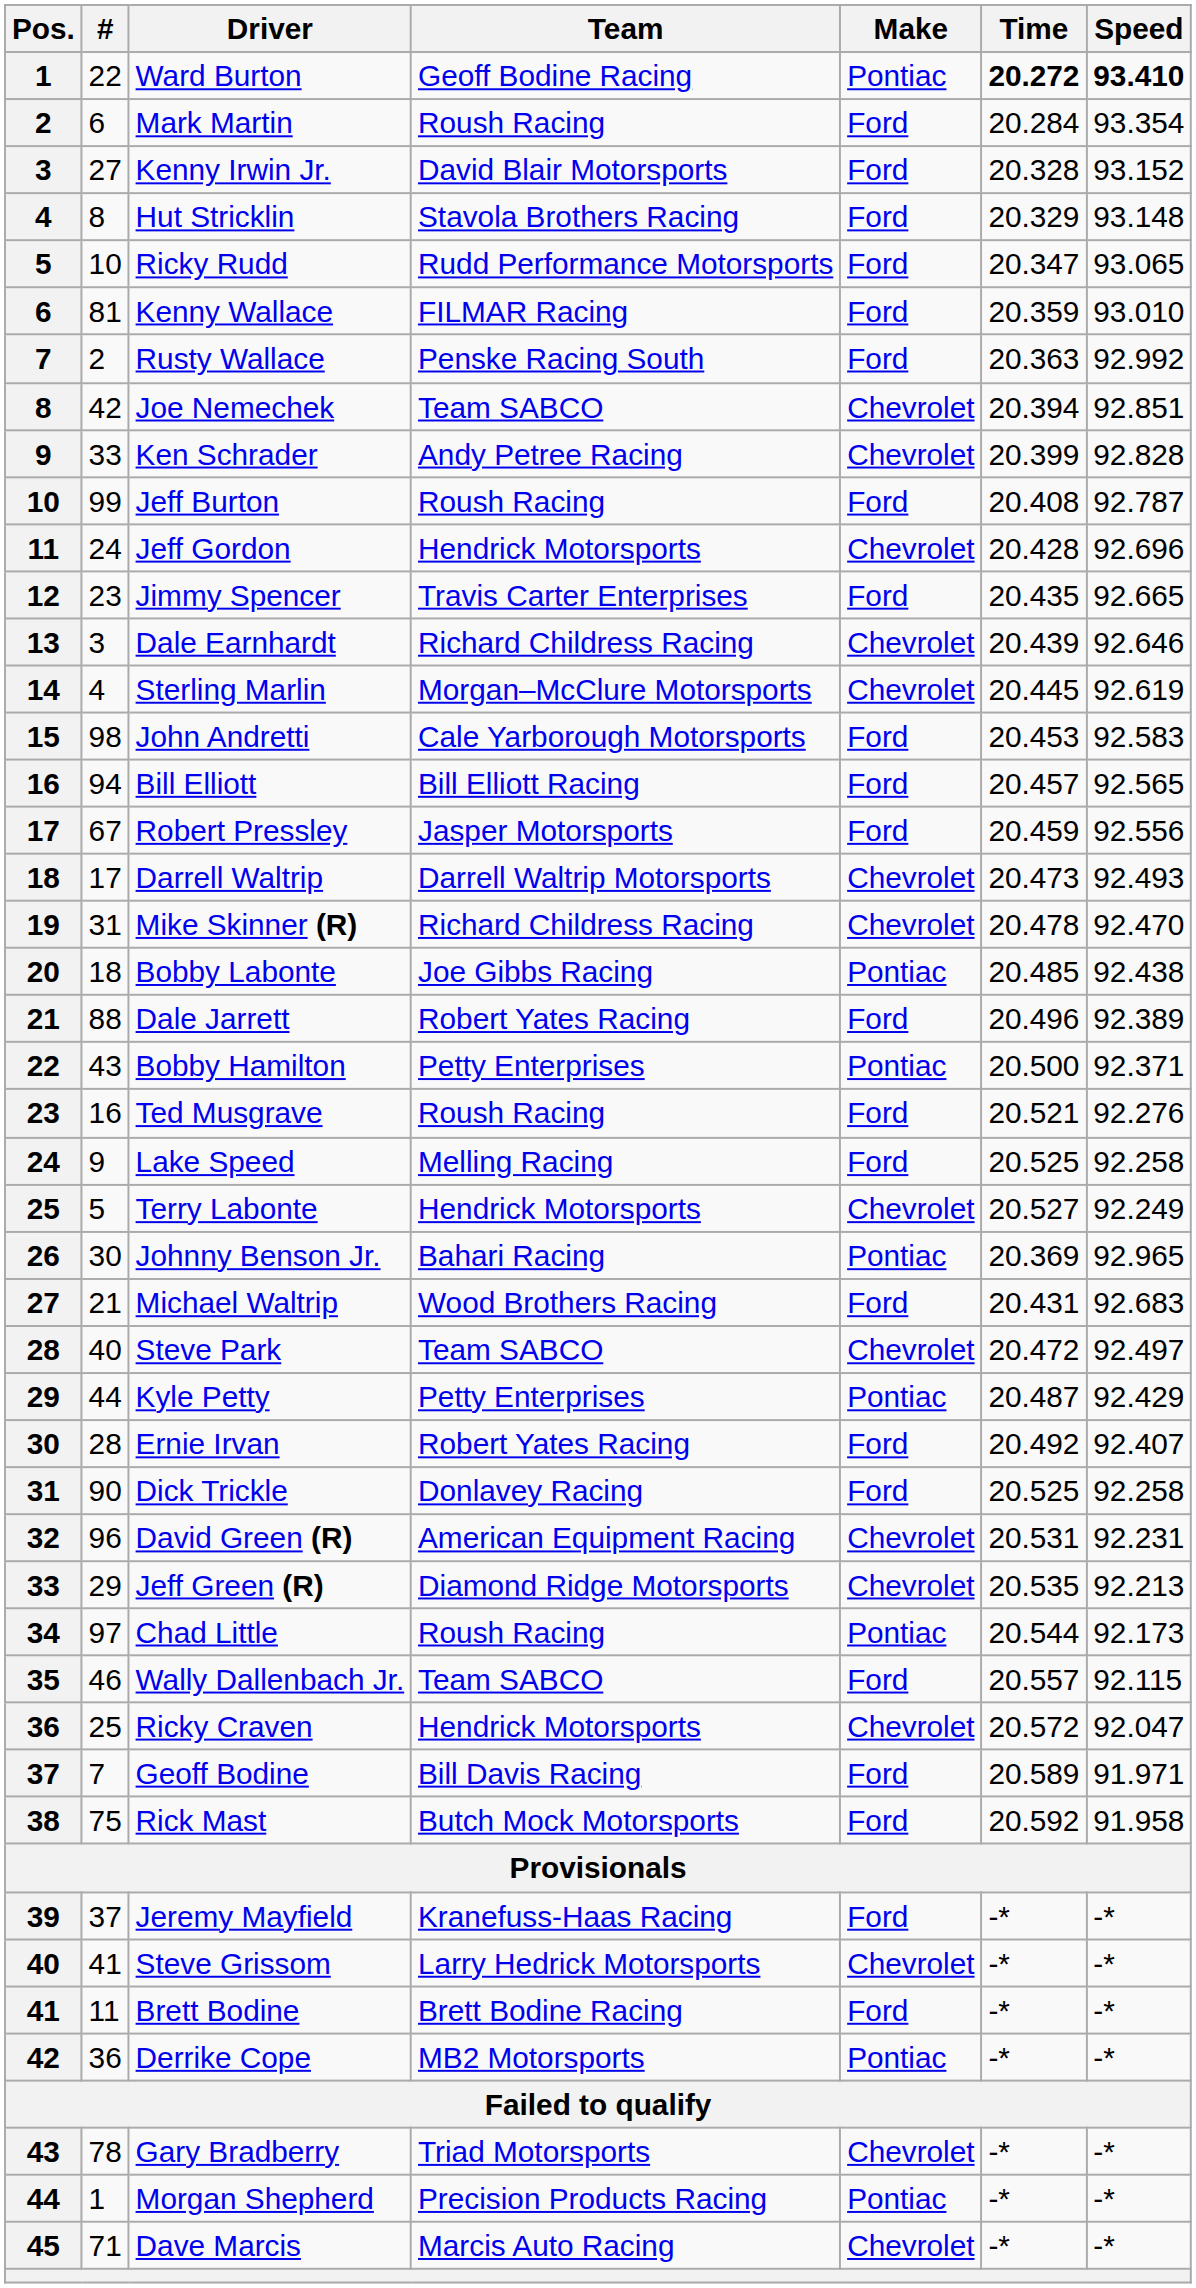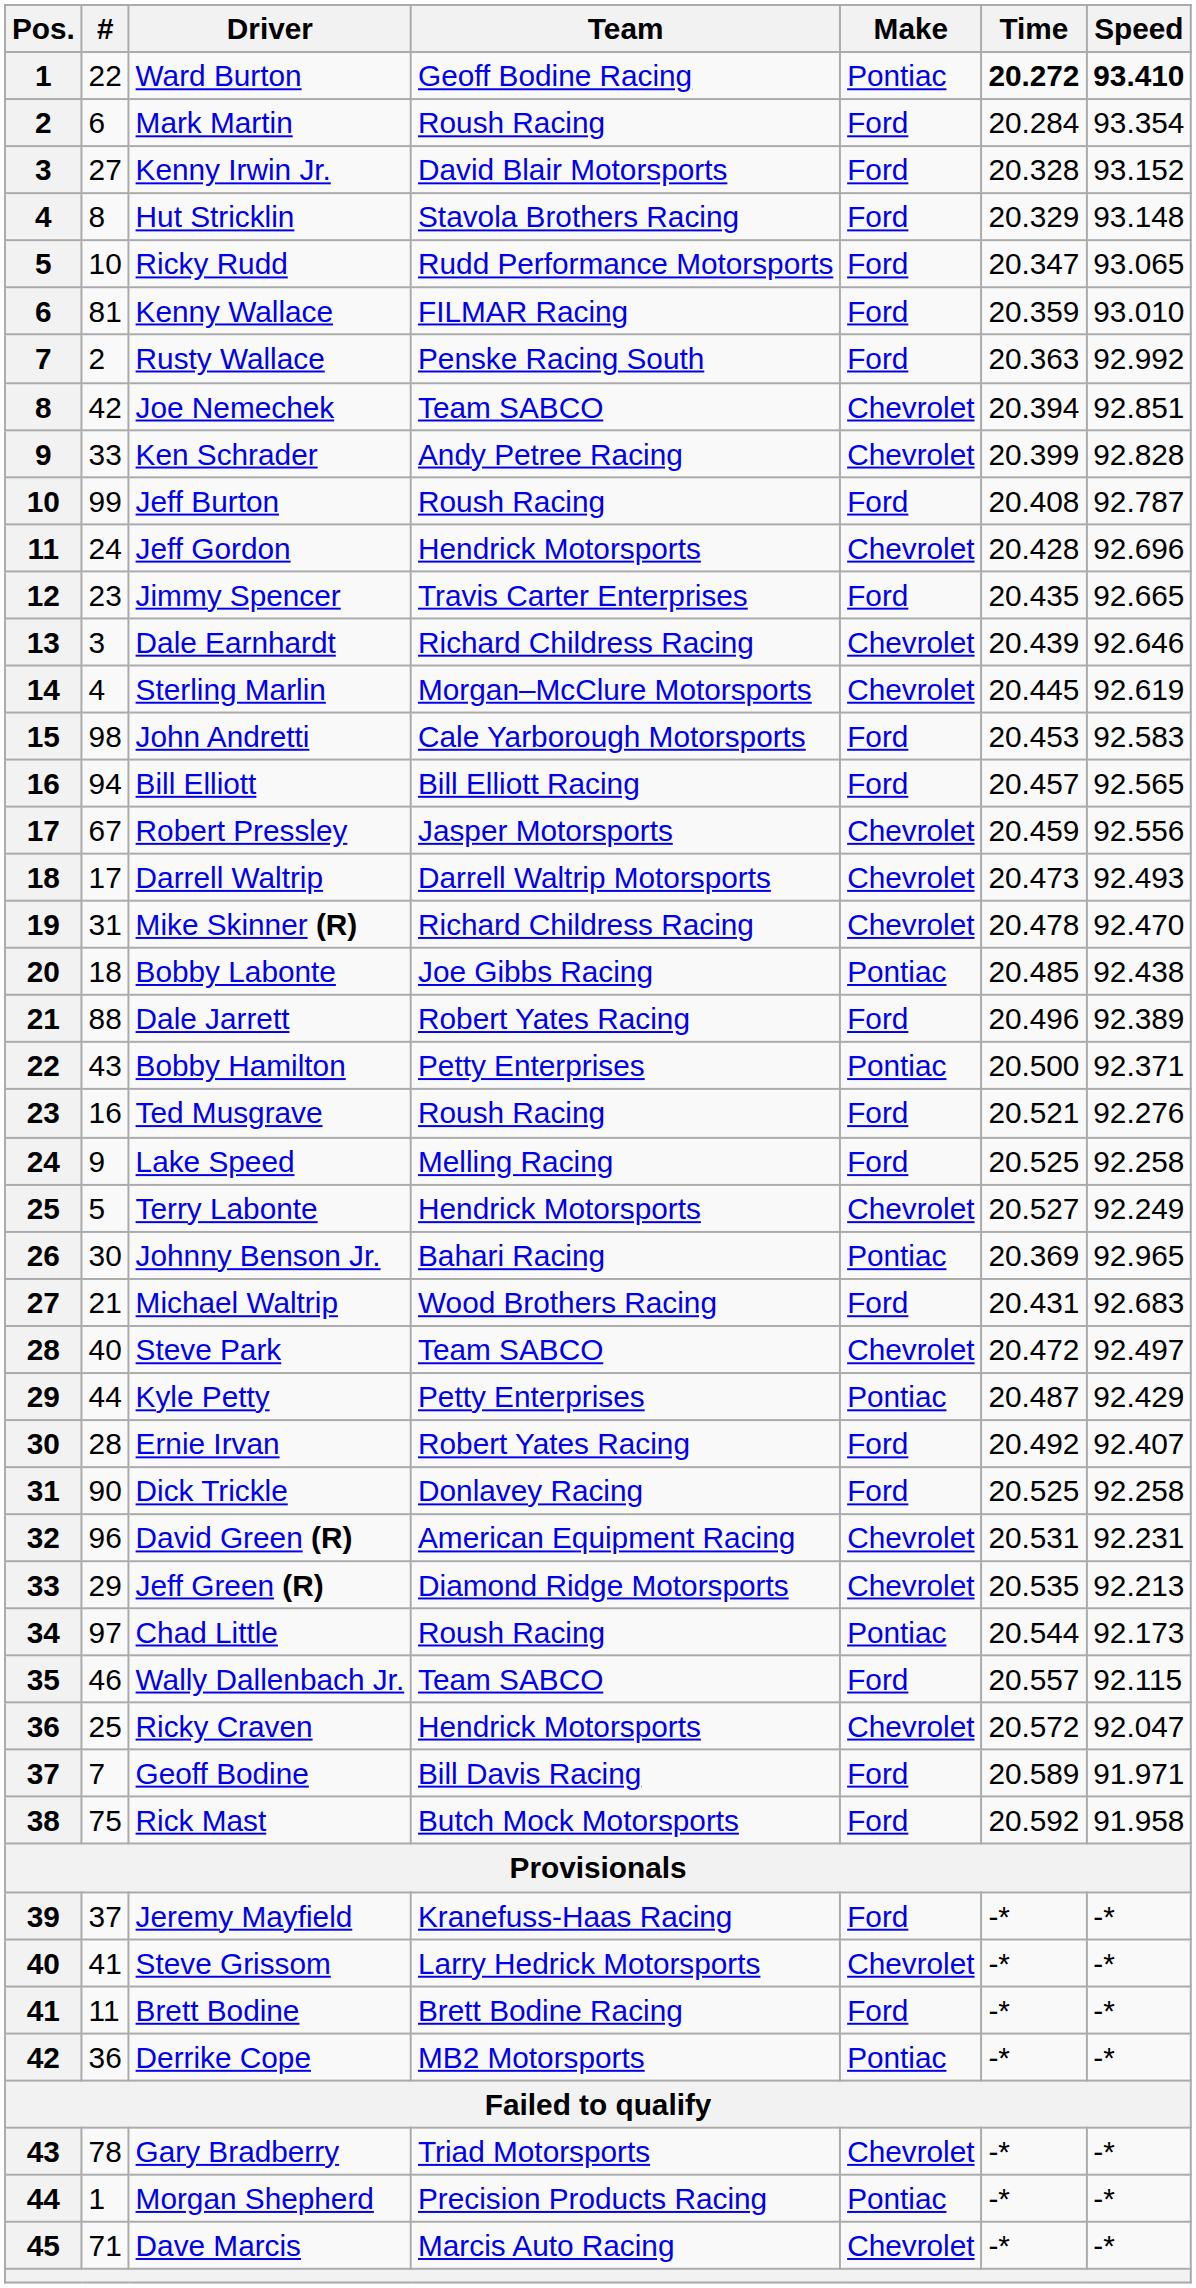 <table class="wikitable" style="font-size:95%">
 <tr>
 <th>Pos.</th>
 <th>#</th>
 <th>Driver</th>
 <th>Team</th>
 <th>Make</th>
 <th>Time</th>
 <th>Speed</th>
 </tr>
 <tr>
 <th>1</th>
 <td>22</td>
 <td><a href='#'>Ward Burton</a></td>
 <td><a href='#'>Geoff Bodine Racing</a></td>
 <td><a href='#'>Pontiac</a></td>
 <td><strong>20.272</strong></td>
 <td><strong>93.410</strong></td>
 </tr>
 <tr>
 <th>2</th>
 <td>6</td>
 <td><a href='#'>Mark Martin</a></td>
 <td><a href='#'>Roush Racing</a></td>
 <td><a href='#'>Ford</a></td>
 <td>20.284</td>
 <td>93.354</td>
 </tr>
 <tr>
 <th>3</th>
 <td>27</td>
 <td><a href='#'>Kenny Irwin Jr.</a></td>
 <td><a href='#'>David Blair Motorsports</a></td>
 <td><a href='#'>Ford</a></td>
 <td>20.328</td>
 <td>93.152</td>
 </tr>
 <tr>
 <th>4</th>
 <td>8</td>
 <td><a href='#'>Hut Stricklin</a></td>
 <td><a href='#'>Stavola Brothers Racing</a></td>
 <td><a href='#'>Ford</a></td>
 <td>20.329</td>
 <td>93.148</td>
 </tr>
 <tr>
 <th>5</th>
 <td>10</td>
 <td><a href='#'>Ricky Rudd</a></td>
 <td><a href='#'>Rudd Performance Motorsports</a></td>
 <td><a href='#'>Ford</a></td>
 <td>20.347</td>
 <td>93.065</td>
 </tr>
 <tr>
 <th>6</th>
 <td>81</td>
 <td><a href='#'>Kenny Wallace</a></td>
 <td><a href='#'>FILMAR Racing</a></td>
 <td><a href='#'>Ford</a></td>
 <td>20.359</td>
 <td>93.010</td>
 </tr>
 <tr>
 <th>7</th>
 <td>2</td>
 <td><a href='#'>Rusty Wallace</a></td>
 <td><a href='#'>Penske Racing South</a></td>
 <td><a href='#'>Ford</a></td>
 <td>20.363</td>
 <td>92.992</td>
 </tr>
 <tr>
 <th>8</th>
 <td>42</td>
 <td><a href='#'>Joe Nemechek</a></td>
 <td><a href='#'>Team SABCO</a></td>
 <td><a href='#'>Chevrolet</a></td>
 <td>20.394</td>
 <td>92.851</td>
 </tr>
 <tr>
 <th>9</th>
 <td>33</td>
 <td><a href='#'>Ken Schrader</a></td>
 <td><a href='#'>Andy Petree Racing</a></td>
 <td><a href='#'>Chevrolet</a></td>
 <td>20.399</td>
 <td>92.828</td>
 </tr>
 <tr>
 <th>10</th>
 <td>99</td>
 <td><a href='#'>Jeff Burton</a></td>
 <td><a href='#'>Roush Racing</a></td>
 <td><a href='#'>Ford</a></td>
 <td>20.408</td>
 <td>92.787</td>
 </tr>
 <tr>
 <th>11</th>
 <td>24</td>
 <td><a href='#'>Jeff Gordon</a></td>
 <td><a href='#'>Hendrick Motorsports</a></td>
 <td><a href='#'>Chevrolet</a></td>
 <td>20.428</td>
 <td>92.696</td>
 </tr>
 <tr>
 <th>12</th>
 <td>23</td>
 <td><a href='#'>Jimmy Spencer</a></td>
 <td><a href='#'>Travis Carter Enterprises</a></td>
 <td><a href='#'>Ford</a></td>
 <td>20.435</td>
 <td>92.665</td>
 </tr>
 <tr>
 <th>13</th>
 <td>3</td>
 <td><a href='#'>Dale Earnhardt</a></td>
 <td><a href='#'>Richard Childress Racing</a></td>
 <td><a href='#'>Chevrolet</a></td>
 <td>20.439</td>
 <td>92.646</td>
 </tr>
 <tr>
 <th>14</th>
 <td>4</td>
 <td><a href='#'>Sterling Marlin</a></td>
 <td><a href='#'>Morgan–McClure Motorsports</a></td>
 <td><a href='#'>Chevrolet</a></td>
 <td>20.445</td>
 <td>92.619</td>
 </tr>
 <tr>
 <th>15</th>
 <td>98</td>
 <td><a href='#'>John Andretti</a></td>
 <td><a href='#'>Cale Yarborough Motorsports</a></td>
 <td><a href='#'>Ford</a></td>
 <td>20.453</td>
 <td>92.583</td>
 </tr>
 <tr>
 <th>16</th>
 <td>94</td>
 <td><a href='#'>Bill Elliott</a></td>
 <td><a href='#'>Bill Elliott Racing</a></td>
 <td><a href='#'>Ford</a></td>
 <td>20.457</td>
 <td>92.565</td>
 </tr>
 <tr>
 <th>17</th>
 <td>67</td>
 <td><a href='#'>Robert Pressley</a></td>
 <td><a href='#'>Jasper Motorsports</a></td>
-<td><a href='#'>Ford</a></td>
+<td><a href='#'>Chevrolet</a></td>
 <td>20.459</td>
 <td>92.556</td>
 </tr>
 <tr>
 <th>18</th>
 <td>17</td>
 <td><a href='#'>Darrell Waltrip</a></td>
 <td><a href='#'>Darrell Waltrip Motorsports</a></td>
 <td><a href='#'>Chevrolet</a></td>
 <td>20.473</td>
 <td>92.493</td>
 </tr>
 <tr>
 <th>19</th>
 <td>31</td>
 <td><a href='#'>Mike Skinner</a> <strong>(R)</strong></td>
 <td><a href='#'>Richard Childress Racing</a></td>
 <td><a href='#'>Chevrolet</a></td>
 <td>20.478</td>
 <td>92.470</td>
 </tr>
 <tr>
 <th>20</th>
 <td>18</td>
 <td><a href='#'>Bobby Labonte</a></td>
 <td><a href='#'>Joe Gibbs Racing</a></td>
 <td><a href='#'>Pontiac</a></td>
 <td>20.485</td>
 <td>92.438</td>
 </tr>
 <tr>
 <th>21</th>
 <td>88</td>
 <td><a href='#'>Dale Jarrett</a></td>
 <td><a href='#'>Robert Yates Racing</a></td>
 <td><a href='#'>Ford</a></td>
 <td>20.496</td>
 <td>92.389</td>
 </tr>
 <tr>
 <th>22</th>
 <td>43</td>
 <td><a href='#'>Bobby Hamilton</a></td>
 <td><a href='#'>Petty Enterprises</a></td>
 <td><a href='#'>Pontiac</a></td>
 <td>20.500</td>
 <td>92.371</td>
 </tr>
 <tr>
 <th>23</th>
 <td>16</td>
 <td><a href='#'>Ted Musgrave</a></td>
 <td><a href='#'>Roush Racing</a></td>
 <td><a href='#'>Ford</a></td>
 <td>20.521</td>
 <td>92.276</td>
 </tr>
 <tr>
 <th>24</th>
 <td>9</td>
 <td><a href='#'>Lake Speed</a></td>
 <td><a href='#'>Melling Racing</a></td>
 <td><a href='#'>Ford</a></td>
 <td>20.525</td>
 <td>92.258</td>
 </tr>
 <tr>
 <th>25</th>
 <td>5</td>
 <td><a href='#'>Terry Labonte</a></td>
 <td><a href='#'>Hendrick Motorsports</a></td>
 <td><a href='#'>Chevrolet</a></td>
 <td>20.527</td>
 <td>92.249</td>
 </tr>
 <tr>
 <th>26</th>
 <td>30</td>
 <td><a href='#'>Johnny Benson Jr.</a></td>
 <td><a href='#'>Bahari Racing</a></td>
 <td><a href='#'>Pontiac</a></td>
 <td>20.369</td>
 <td>92.965</td>
 </tr>
 <tr>
 <th>27</th>
 <td>21</td>
 <td><a href='#'>Michael Waltrip</a></td>
 <td><a href='#'>Wood Brothers Racing</a></td>
 <td><a href='#'>Ford</a></td>
 <td>20.431</td>
 <td>92.683</td>
 </tr>
 <tr>
 <th>28</th>
 <td>40</td>
 <td><a href='#'>Steve Park</a></td>
 <td><a href='#'>Team SABCO</a></td>
 <td><a href='#'>Chevrolet</a></td>
 <td>20.472</td>
 <td>92.497</td>
 </tr>
 <tr>
 <th>29</th>
 <td>44</td>
 <td><a href='#'>Kyle Petty</a></td>
 <td><a href='#'>Petty Enterprises</a></td>
 <td><a href='#'>Pontiac</a></td>
 <td>20.487</td>
 <td>92.429</td>
 </tr>
 <tr>
 <th>30</th>
 <td>28</td>
 <td><a href='#'>Ernie Irvan</a></td>
 <td><a href='#'>Robert Yates Racing</a></td>
 <td><a href='#'>Ford</a></td>
 <td>20.492</td>
 <td>92.407</td>
 </tr>
 <tr>
 <th>31</th>
 <td>90</td>
 <td><a href='#'>Dick Trickle</a></td>
 <td><a href='#'>Donlavey Racing</a></td>
 <td><a href='#'>Ford</a></td>
 <td>20.525</td>
 <td>92.258</td>
 </tr>
 <tr>
 <th>32</th>
 <td>96</td>
 <td><a href='#'>David Green</a> <strong>(R)</strong></td>
 <td><a href='#'>American Equipment Racing</a></td>
 <td><a href='#'>Chevrolet</a></td>
 <td>20.531</td>
 <td>92.231</td>
 </tr>
 <tr>
 <th>33</th>
 <td>29</td>
 <td><a href='#'>Jeff Green</a> <strong>(R)</strong></td>
 <td><a href='#'>Diamond Ridge Motorsports</a></td>
 <td><a href='#'>Chevrolet</a></td>
 <td>20.535</td>
 <td>92.213</td>
 </tr>
 <tr>
 <th>34</th>
 <td>97</td>
 <td><a href='#'>Chad Little</a></td>
 <td><a href='#'>Roush Racing</a></td>
 <td><a href='#'>Pontiac</a></td>
 <td>20.544</td>
 <td>92.173</td>
 </tr>
 <tr>
 <th>35</th>
 <td>46</td>
 <td><a href='#'>Wally Dallenbach Jr.</a></td>
 <td><a href='#'>Team SABCO</a></td>
 <td><a href='#'>Ford</a></td>
 <td>20.557</td>
 <td>92.115</td>
 </tr>
 <tr>
 <th>36</th>
 <td>25</td>
 <td><a href='#'>Ricky Craven</a></td>
 <td><a href='#'>Hendrick Motorsports</a></td>
 <td><a href='#'>Chevrolet</a></td>
 <td>20.572</td>
 <td>92.047</td>
 </tr>
 <tr>
 <th>37</th>
 <td>7</td>
 <td><a href='#'>Geoff Bodine</a></td>
 <td><a href='#'>Bill Davis Racing</a></td>
 <td><a href='#'>Ford</a></td>
 <td>20.589</td>
 <td>91.971</td>
 </tr>
 <tr>
 <th>38</th>
 <td>75</td>
 <td><a href='#'>Rick Mast</a></td>
 <td><a href='#'>Butch Mock Motorsports</a></td>
 <td><a href='#'>Ford</a></td>
 <td>20.592</td>
 <td>91.958</td>
 </tr>
 <tr>
 <th colspan="7">Provisionals</th>
 </tr>
 <tr>
 <th>39</th>
 <td>37</td>
 <td><a href='#'>Jeremy Mayfield</a></td>
 <td><a href='#'>Kranefuss-Haas Racing</a></td>
 <td><a href='#'>Ford</a></td>
 <td>-*</td>
 <td>-*</td>
 </tr>
 <tr>
 <th>40</th>
 <td>41</td>
 <td><a href='#'>Steve Grissom</a></td>
 <td><a href='#'>Larry Hedrick Motorsports</a></td>
 <td><a href='#'>Chevrolet</a></td>
 <td>-*</td>
 <td>-*</td>
 </tr>
 <tr>
 <th>41</th>
 <td>11</td>
 <td><a href='#'>Brett Bodine</a></td>
 <td><a href='#'>Brett Bodine Racing</a></td>
 <td><a href='#'>Ford</a></td>
 <td>-*</td>
 <td>-*</td>
 </tr>
 <tr>
 <th>42</th>
 <td>36</td>
 <td><a href='#'>Derrike Cope</a></td>
 <td><a href='#'>MB2 Motorsports</a></td>
 <td><a href='#'>Pontiac</a></td>
 <td>-*</td>
 <td>-*</td>
 </tr>
 <tr>
 <th colspan="7">Failed to qualify</th>
 </tr>
 <tr>
 <th>43</th>
 <td>78</td>
 <td><a href='#'>Gary Bradberry</a></td>
 <td><a href='#'>Triad Motorsports</a></td>
 <td><a href='#'>Chevrolet</a></td>
 <td>-*</td>
 <td>-*</td>
 </tr>
 <tr>
 <th>44</th>
 <td>1</td>
 <td><a href='#'>Morgan Shepherd</a></td>
 <td><a href='#'>Precision Products Racing</a></td>
 <td><a href='#'>Pontiac</a></td>
 <td>-*</td>
 <td>-*</td>
 </tr>
 <tr>
 <th>45</th>
 <td>71</td>
 <td><a href='#'>Dave Marcis</a></td>
 <td><a href='#'>Marcis Auto Racing</a></td>
 <td><a href='#'>Chevrolet</a></td>
 <td>-*</td>
 <td>-*</td>
 </tr>
 <tr>
 <th colspan="7"></th>
 </tr>
 </table>
